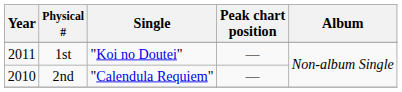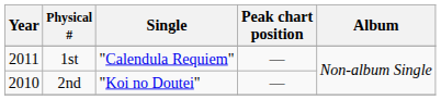 <table class="wikitable plainrowheaders" style="text-align:center;">
 <tr>
 <th>Year</th>
 <th><small>Physical<br>#</small></th>
 <th>Single</th>
 <th>Peak chart<br>position</th>
 <th>Album</th>
 </tr>
 <tr>
 </tr>
 <tr>
 <td align="center" rowspan="1">2011</td>
 <td align="center">1st</td>
-<td align="left">"<a href='#'>Koi no Doutei</a>"</td>
+<td align="left">"<a href='#'>Calendula Requiem</a>"</td>
 <td align="center">—</td>
 <td rowspan="2"><em>Non-album Single</em></td>
 </tr>
 <tr>
 <td align="center" rowspan="1">2010</td>
 <td align="center">2nd</td>
-<td align="left">"<a href='#'>Calendula Requiem</a>"</td>
+<td align="left">"<a href='#'>Koi no Doutei</a>"</td>
 <td align="center">—</td>
 </tr>
 <tr>
 </tr>
 </table>
